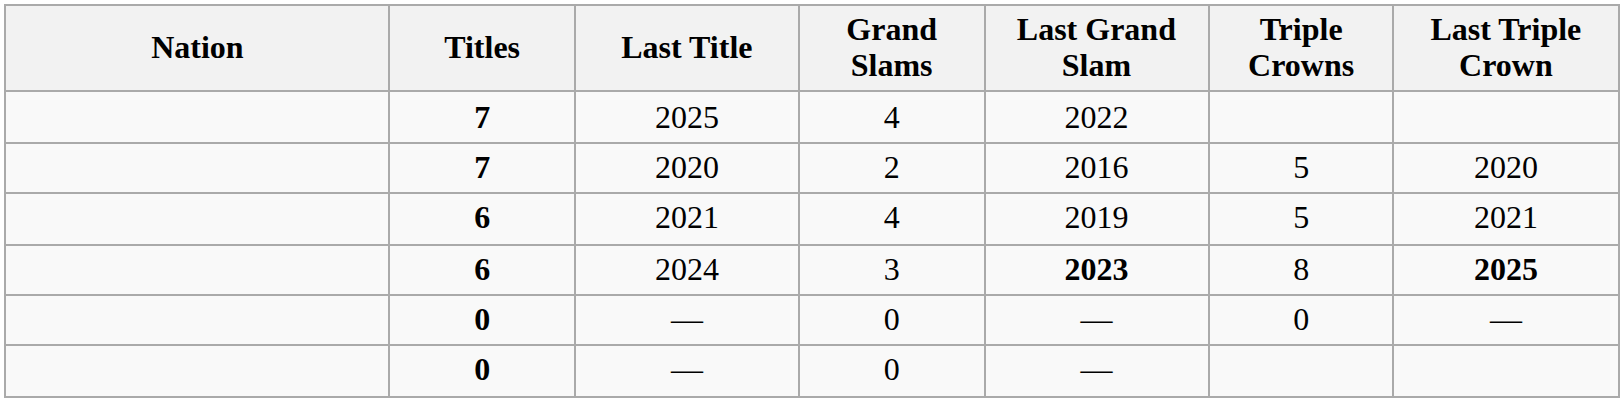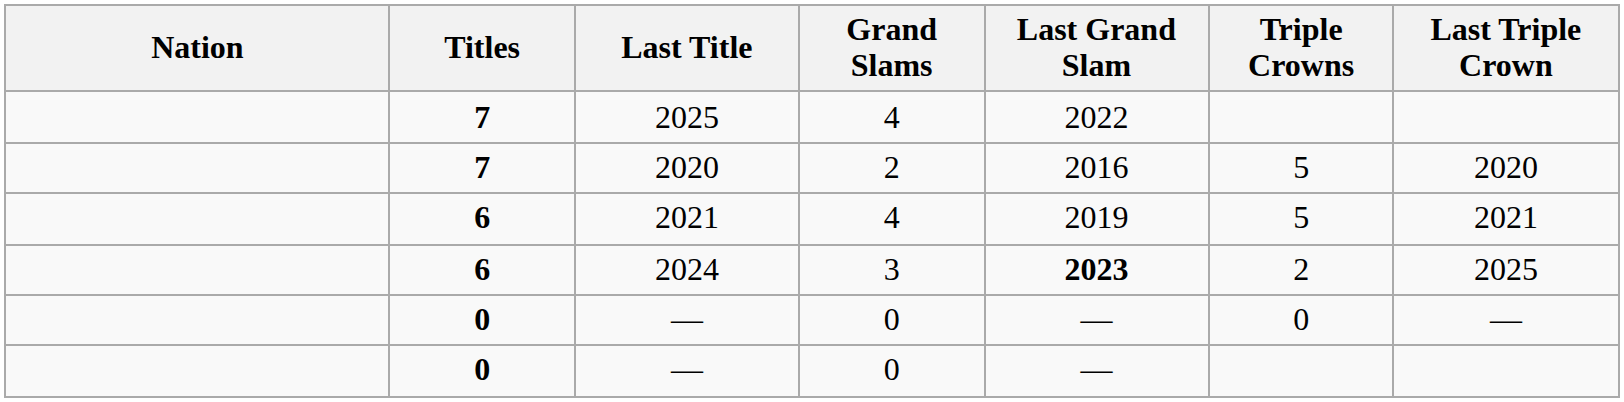 <table class="wikitable sortable" style="text-align:center">
 <tr>
 <th style="width:185px">Nation</th>
 <th style="width:85px">Titles</th>
 <th style="width:105px">Last Title</th>
 <th style="width:85px">Grand Slams</th>
 <th style="width:105px">Last Grand Slam</th>
 <th style="width:85px">Triple Crowns</th>
 <th style="width:105px">Last Triple Crown</th>
 </tr>
 <tr>
 <td style="text-align:left"></td>
 <td><strong>7</strong></td>
 <td>2025</td>
 <td>4</td>
 <td>2022</td>
 <td></td>
 <td></td>
 </tr>
 <tr>
 <td style="text-align:left"></td>
 <td><strong>7</strong></td>
 <td>2020</td>
 <td>2</td>
 <td>2016</td>
 <td>5</td>
 <td>2020</td>
 </tr>
 <tr>
 <td style="text-align:left"></td>
 <td><strong>6</strong></td>
 <td>2021</td>
 <td>4</td>
 <td>2019</td>
 <td>5</td>
 <td>2021</td>
 </tr>
 <tr>
 <td style="text-align:left"></td>
 <td><strong>6</strong></td>
 <td>2024</td>
 <td>3</td>
 <td><strong>2023</strong></td>
-<td>8</td>
-<td><strong>2025</strong></td>
+<td>2</td>
+<td>2025</td>
 </tr>
 <tr>
 <td style="text-align:left"></td>
 <td><strong>0</strong></td>
 <td>—</td>
 <td>0</td>
 <td>—</td>
 <td>0</td>
 <td>—</td>
 </tr>
 <tr>
 <td style="text-align:left"></td>
 <td><strong>0</strong></td>
 <td>—</td>
 <td>0</td>
 <td>—</td>
 <td></td>
 <td></td>
 </tr>
 </table>
